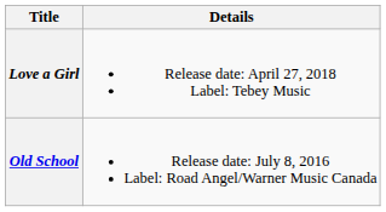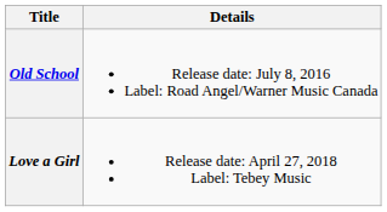 <table class="wikitable plainrowheaders" style="text-align:center;">
 <tr>
 <th scope="col">Title</th>
 <th scope="col">Details</th>
 </tr>
 <tr>
+<th scope="row"><em><a href='#'>Old School</a></em></th>
+<td><br><ul><li>Release date: July 8, 2016</li><li>Label: Road Angel/Warner Music Canada</li></ul></td>
+</tr>
+<tr>
 <th scope="row"><em>Love a Girl</em></th>
 <td><br><ul><li>Release date: April 27, 2018</li><li>Label: Tebey Music</li></ul></td>
 </tr>
-<tr>
-<th scope="row"><em><a href='#'>Old School</a></em></th>
-<td><br><ul><li>Release date: July 8, 2016</li><li>Label: Road Angel/Warner Music Canada</li></ul></td>
-</tr>
 </table>
